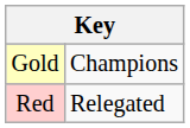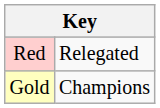 <table class="wikitable" style="font-size:85%">
 <tr>
 <th colspan=2>Key</th>
 </tr>
 <tr>
+<td bgcolor="#ffcfcf" style="text-align: center;">Red</td>
+<td>Relegated</td>
+</tr>
+<tr>
 <td bgcolor="#ffffbf" style="text-align: center;">Gold</td>
 <td>Champions</td>
 </tr>
-<tr>
-<td bgcolor="#ffcfcf" style="text-align: center;">Red</td>
-<td>Relegated</td>
-</tr>
 </table>
